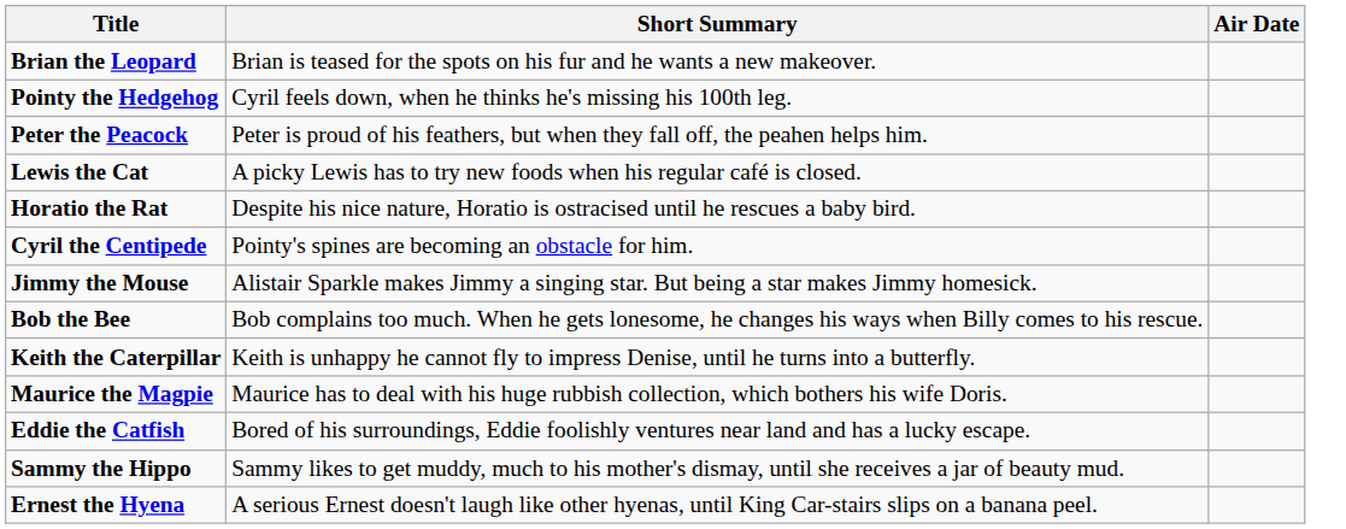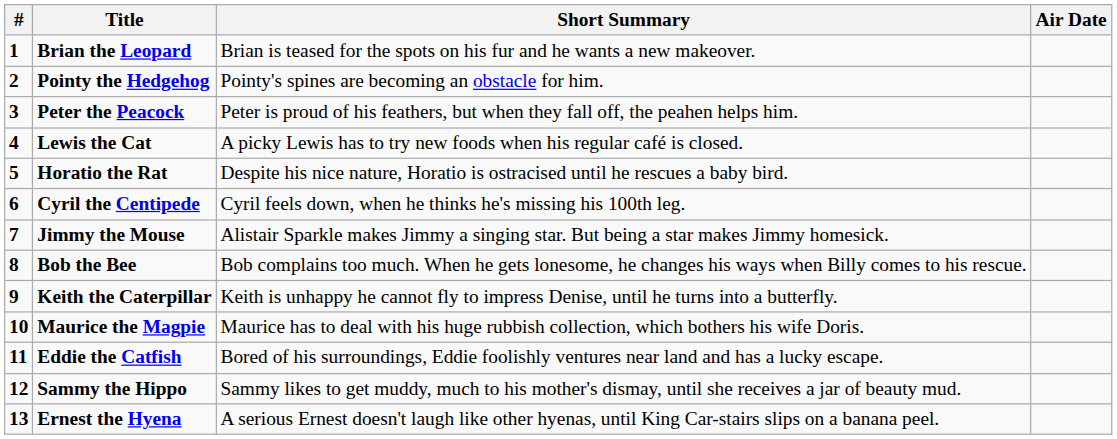 <table class="wikitable">
 <tr>
+<th><strong>#</strong></th>
 <th><strong>Title</strong></th>
 <th><strong>Short Summary</strong></th>
 <th><strong>Air Date</strong></th>
 </tr>
 <tr>
+<td><strong>1</strong></td>
 <td><strong>Brian the <a href='#'>Leopard</a></strong></td>
 <td>Brian is teased for the spots on his fur and he wants a new makeover.</td>
 <td></td>
 </tr>
 <tr>
+<td><strong>2</strong></td>
 <td><strong>Pointy the <a href='#'>Hedgehog</a></strong></td>
-<td>Cyril feels down, when he thinks he's missing his 100th leg.</td>
+<td>Pointy's spines are becoming an <a href='#'>obstacle</a> for him.</td>
 <td></td>
 </tr>
 <tr>
+<td><strong>3</strong></td>
 <td><strong>Peter the <a href='#'>Peacock</a></strong></td>
 <td>Peter is proud of his feathers, but when they fall off, the peahen helps him.</td>
 <td></td>
 </tr>
 <tr>
+<td><strong>4</strong></td>
 <td><strong>Lewis the Cat</strong></td>
 <td>A picky Lewis has to try new foods when his regular café is closed.</td>
 <td></td>
 </tr>
 <tr>
+<td><strong>5</strong></td>
 <td><strong>Horatio the Rat</strong></td>
 <td>Despite his nice nature, Horatio is ostracised until he rescues a baby bird.</td>
 <td></td>
 </tr>
 <tr>
+<td><strong>6</strong></td>
 <td><strong>Cyril the <a href='#'>Centipede</a></strong></td>
-<td>Pointy's spines are becoming an <a href='#'>obstacle</a> for him.</td>
+<td>Cyril feels down, when he thinks he's missing his 100th leg.</td>
 <td></td>
 </tr>
 <tr>
+<td><strong>7</strong></td>
 <td><strong>Jimmy the Mouse</strong></td>
 <td>Alistair Sparkle makes Jimmy a singing star. But being a star makes Jimmy homesick.</td>
 <td></td>
 </tr>
 <tr>
+<td><strong>8</strong></td>
 <td><strong>Bob the Bee</strong></td>
 <td>Bob complains too much. When he gets lonesome, he changes his ways when Billy comes to his rescue.</td>
 <td></td>
 </tr>
 <tr>
+<td><strong>9</strong></td>
 <td><strong>Keith the Caterpillar</strong></td>
 <td>Keith is unhappy he cannot fly to impress Denise, until he turns into a butterfly.</td>
 <td></td>
 </tr>
 <tr>
+<td><strong>10</strong></td>
 <td><strong>Maurice the <a href='#'>Magpie</a></strong></td>
 <td>Maurice has to deal with his huge rubbish collection, which bothers his wife Doris.</td>
 <td></td>
 </tr>
 <tr>
+<td><strong>11</strong></td>
 <td><strong>Eddie the <a href='#'>Catfish</a></strong></td>
 <td>Bored of his surroundings, Eddie foolishly ventures near land and has a lucky escape.</td>
 <td></td>
 </tr>
 <tr>
+<td><strong>12</strong></td>
 <td><strong>Sammy the Hippo</strong></td>
 <td>Sammy likes to get muddy, much to his mother's dismay, until she receives a jar of beauty mud.</td>
 <td></td>
 </tr>
 <tr>
+<td><strong>13</strong></td>
 <td><strong>Ernest the <a href='#'>Hyena</a></strong></td>
 <td>A serious Ernest doesn't laugh like other hyenas, until King Car-stairs slips on a banana peel.</td>
 <td></td>
 </tr>
 </table>
